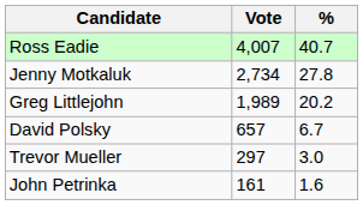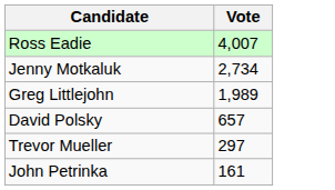 <table class="wikitable">
 <tr>
 <th bgcolor="#DDDDFF" width="200px">Candidate</th>
 <th bgcolor="#DDDDFF" width="50px">Vote</th>
-<th bgcolor="#DDDDFF" width="50px">%</th>
 </tr>
 <tr style="text-align:left; background:#cfc;">
 <td>Ross Eadie</td>
 <td>4,007</td>
-<td>40.7</td>
 </tr>
 <tr>
 <td>Jenny Motkaluk</td>
 <td>2,734</td>
-<td>27.8</td>
 </tr>
 <tr>
 <td>Greg Littlejohn</td>
 <td>1,989</td>
-<td>20.2</td>
 </tr>
 <tr>
 <td>David Polsky</td>
 <td>657</td>
-<td>6.7</td>
 </tr>
 <tr>
 <td>Trevor Mueller</td>
 <td>297</td>
-<td>3.0</td>
 </tr>
 <tr>
 <td>John Petrinka</td>
 <td>161</td>
-<td>1.6</td>
 </tr>
 </table>
